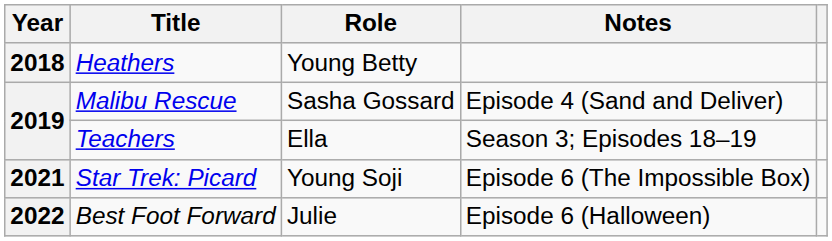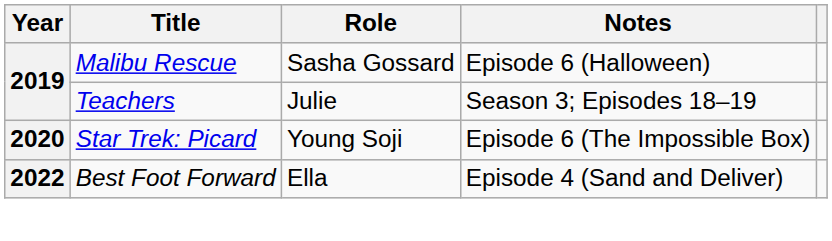 <table class="wikitable plainrowheaders sortable">
 <tr>
 <th scope="col">Year</th>
 <th scope="col">Title</th>
 <th scope="col">Role</th>
 <th scope="col">Notes</th>
 <th scope="col" class="unsortable"></th>
 </tr>
 <tr>
-<th scope="row">2018</th>
-<td><em><a href='#'>Heathers</a></em></td>
-<td>Young Betty</td>
-<td></td>
-<td style="text-align:center"></td>
-</tr>
-<tr>
 <th scope="row" rowspan="2">2019</th>
 <td><em><a href='#'>Malibu Rescue</a></em></td>
 <td>Sasha Gossard</td>
-<td>Episode 4 (Sand and Deliver)</td>
+<td>Episode 6 (Halloween)</td>
 <td style="text-align:center"></td>
 </tr>
 <tr>
 <td><em><a href='#'>Teachers</a></em></td>
-<td>Ella</td>
+<td>Julie</td>
 <td>Season 3; Episodes 18–19</td>
 <td style="text-align:center"></td>
 </tr>
 <tr>
-<th scope="row">2021</th>
+<th scope="row">2020</th>
 <td><em><a href='#'>Star Trek: Picard</a></em></td>
 <td>Young Soji</td>
 <td>Episode 6 (The Impossible Box)</td>
 <td style="text-align:center"></td>
 </tr>
 <tr>
 <th scope="row">2022</th>
 <td><em>Best Foot Forward</em></td>
-<td>Julie</td>
-<td>Episode 6 (Halloween)</td>
+<td>Ella</td>
+<td>Episode 4 (Sand and Deliver)</td>
 <td style="text-align:center"></td>
 </tr>
 </table>
